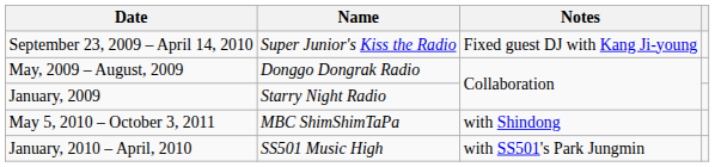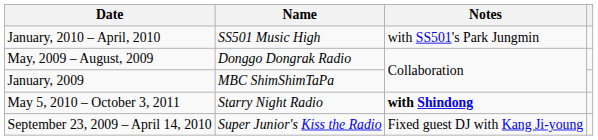 <table class="wikitable">
 <tr>
 <th>Date</th>
 <th>Name</th>
 <th scope="col">Notes</th>
 <th scope="col" class="unsortable"></th>
 </tr>
 <tr>
-<td>September 23, 2009 – April 14, 2010</td>
-<td><em>Super Junior's <a href='#'>Kiss the Radio</a></em></td>
-<td>Fixed guest DJ with <a href='#'>Kang Ji-young</a></td>
+<td>January, 2010 – April, 2010</td>
+<td><em>SS501 Music High</em></td>
+<td>with <a href='#'>SS501</a>'s Park Jungmin</td>
 <td></td>
 </tr>
 <tr>
 <td>May, 2009 – August, 2009</td>
 <td><em>Donggo Dongrak Radio</em></td>
 <td rowspan="2">Collaboration</td>
 <td></td>
 </tr>
 <tr>
 <td>January, 2009</td>
-<td><em>Starry Night Radio</em></td>
+<td><em>MBC ShimShimTaPa</em></td>
 <td></td>
 </tr>
 <tr>
 <td>May 5, 2010 –  October 3, 2011</td>
-<td><em>MBC ShimShimTaPa</em></td>
-<td>with <a href='#'>Shindong</a></td>
+<td><em>Starry Night Radio</em></td>
+<td><strong>with <a href='#'>Shindong</a></strong></td>
 <td></td>
 </tr>
 <tr>
-<td>January, 2010 – April, 2010</td>
-<td><em>SS501 Music High</em></td>
-<td>with <a href='#'>SS501</a>'s Park Jungmin</td>
+<td>September 23, 2009 – April 14, 2010</td>
+<td><em>Super Junior's <a href='#'>Kiss the Radio</a></em></td>
+<td>Fixed guest DJ with <a href='#'>Kang Ji-young</a></td>
 <td></td>
 </tr>
 </table>
